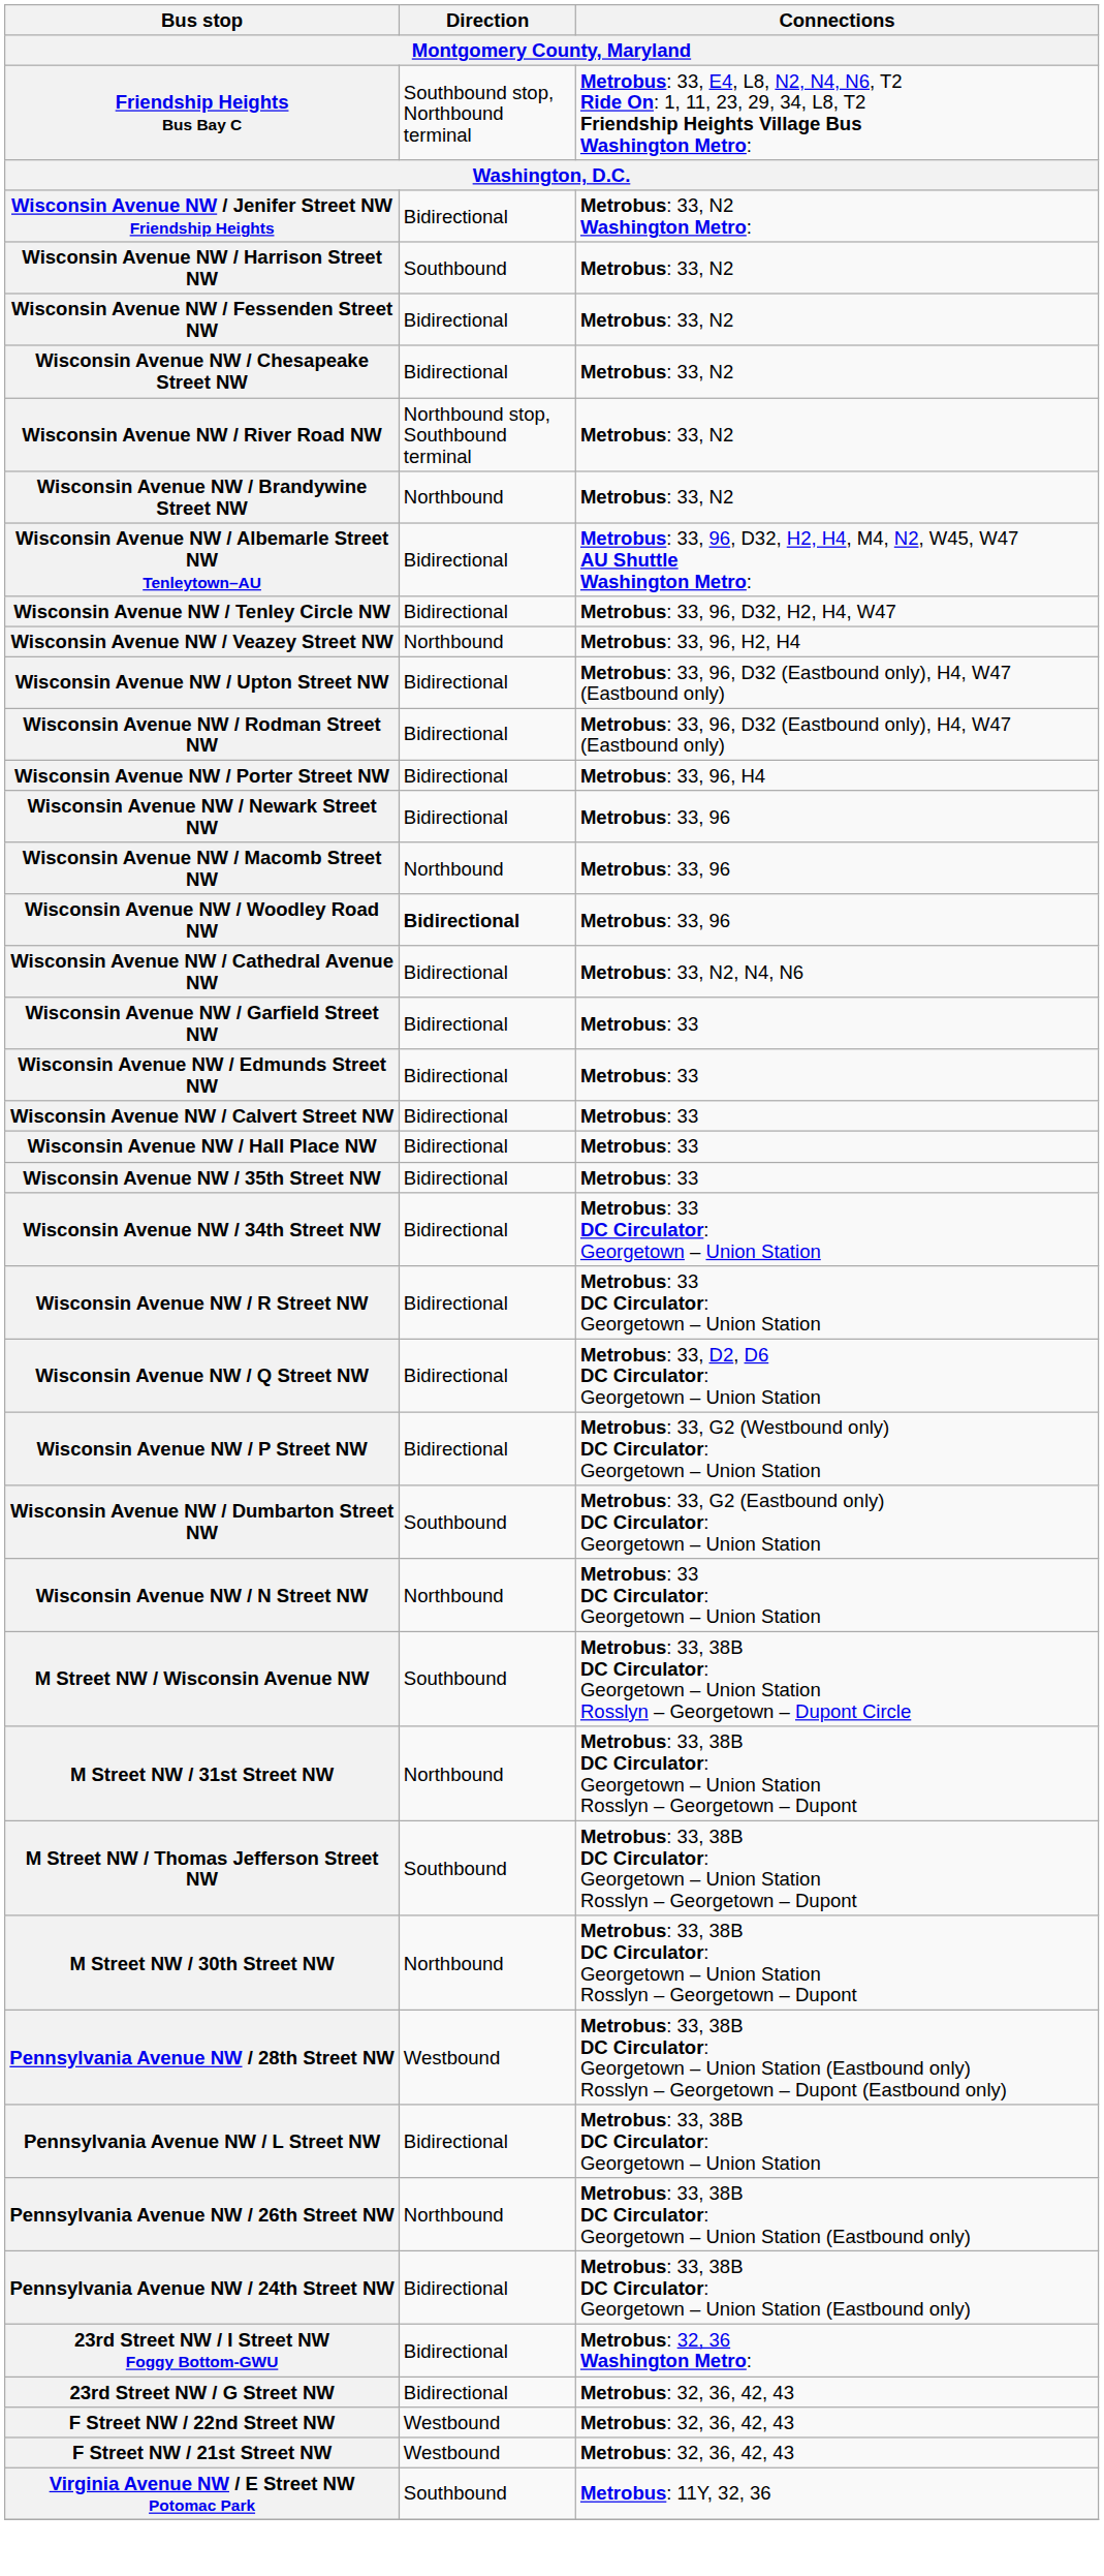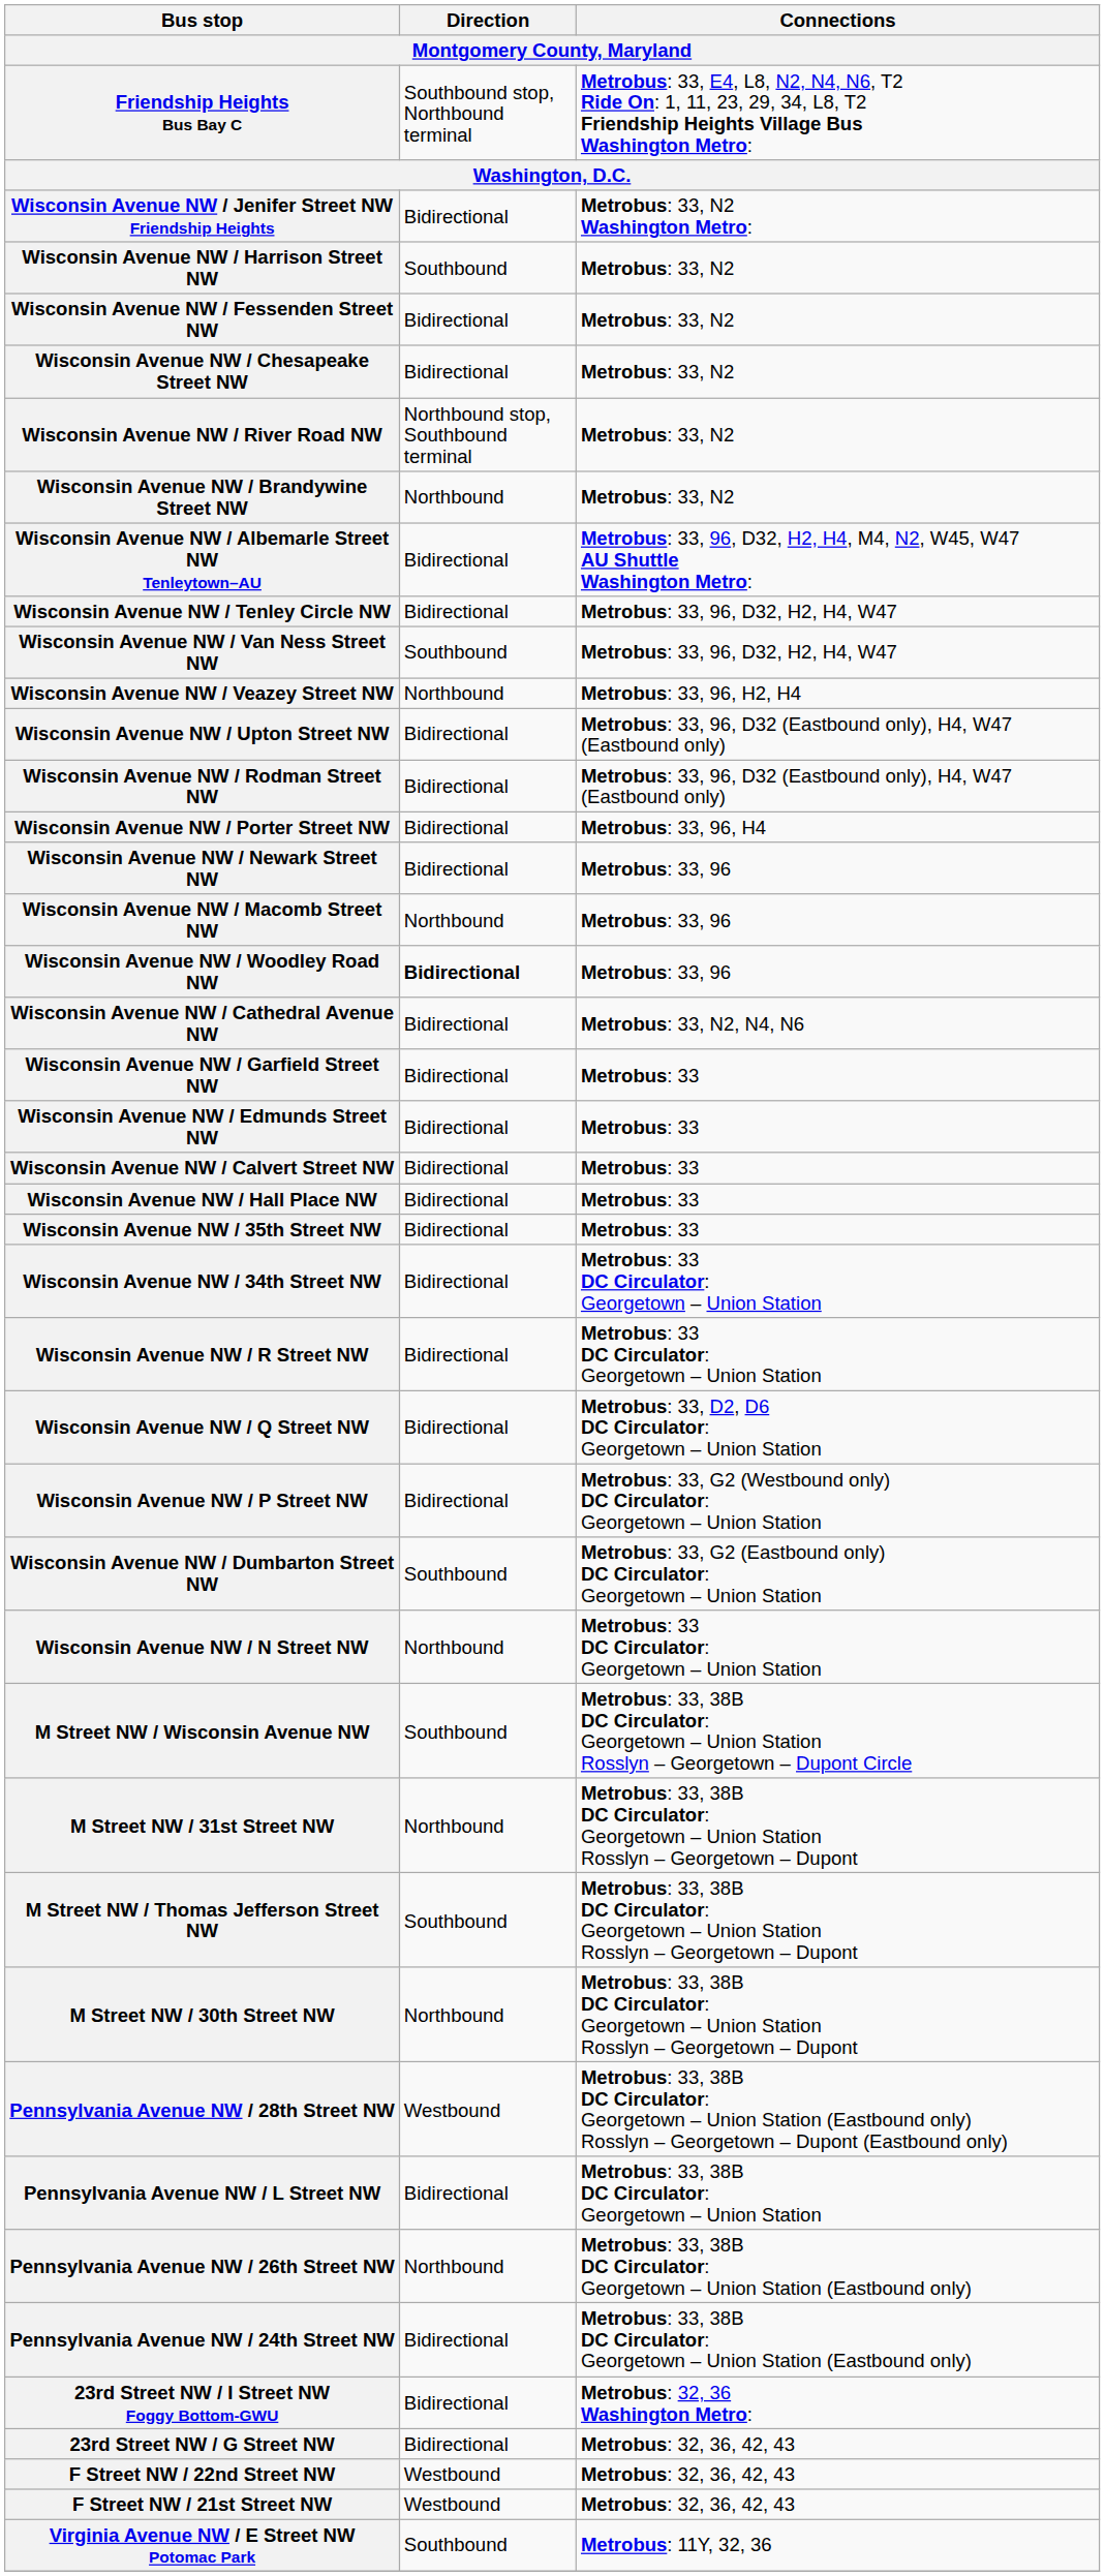 <table class="wikitable collapsible collapsed" style="font-size: 95%;">
 <tr>
 <th>Bus stop</th>
 <th>Direction</th>
 <th>Connections</th>
 </tr>
 <tr>
 <th colspan="3"><a href='#'>Montgomery County, Maryland</a></th>
 </tr>
 <tr>
 <th><a href='#'>Friendship Heights</a><br><small>Bus Bay C</small></th>
 <td>Southbound stop,<br>Northbound terminal</td>
 <td> <strong><a href='#'>Metrobus</a></strong>: 33, <a href='#'>E4</a>, L8, <a href='#'>N2, N4, N6</a>, T2<br> <strong><a href='#'>Ride On</a></strong>: 1, 11, 23, 29, 34, L8, T2<br> <strong>Friendship Heights Village Bus</strong><br> <strong><a href='#'>Washington Metro</a></strong>: </td>
 </tr>
 <tr>
 <th colspan="3"><a href='#'>Washington, D.C.</a></th>
 </tr>
 <tr>
 <th><a href='#'>Wisconsin Avenue NW</a> / Jenifer Street NW<br><small><a href='#'>Friendship Heights</a></small></th>
 <td>Bidirectional</td>
 <td> <strong>Metrobus</strong>: 33, N2<br> <strong><a href='#'>Washington Metro</a></strong>: </td>
 </tr>
 <tr>
 <th>Wisconsin Avenue NW / Harrison Street NW</th>
 <td>Southbound</td>
 <td> <strong>Metrobus</strong>: 33, N2</td>
 </tr>
 <tr>
 <th>Wisconsin Avenue NW / Fessenden Street NW</th>
 <td>Bidirectional</td>
 <td> <strong>Metrobus</strong>: 33, N2</td>
 </tr>
 <tr>
 <th>Wisconsin Avenue NW / Chesapeake Street NW</th>
 <td>Bidirectional</td>
 <td> <strong>Metrobus</strong>: 33, N2</td>
 </tr>
 <tr>
 <th>Wisconsin Avenue NW / River Road NW</th>
 <td>Northbound stop,<br>Southbound terminal</td>
 <td> <strong>Metrobus</strong>: 33, N2</td>
 </tr>
 <tr>
 <th>Wisconsin Avenue NW / Brandywine Street NW</th>
 <td>Northbound</td>
 <td> <strong>Metrobus</strong>: 33, N2</td>
 </tr>
 <tr>
 <th>Wisconsin Avenue NW / Albemarle Street NW<br><small><a href='#'>Tenleytown–AU</a></small></th>
 <td>Bidirectional</td>
 <td> <strong><a href='#'>Metrobus</a></strong>: 33, <a href='#'>96</a>, D32, <a href='#'>H2, H4</a>, M4, <a href='#'>N2</a>, W45, W47<br> <strong><a href='#'>AU Shuttle</a></strong><br> <strong><a href='#'>Washington Metro</a></strong>: </td>
 </tr>
 <tr>
 <th>Wisconsin Avenue NW / Tenley Circle NW</th>
 <td>Bidirectional</td>
+<td> <strong>Metrobus</strong>: 33, 96, D32, H2, H4, W47</td>
+</tr>
+<tr>
+<th>Wisconsin Avenue NW / Van Ness Street NW</th>
+<td>Southbound</td>
 <td> <strong>Metrobus</strong>: 33, 96, D32, H2, H4, W47</td>
 </tr>
 <tr>
 <th>Wisconsin Avenue NW / Veazey Street NW</th>
 <td>Northbound</td>
 <td> <strong>Metrobus</strong>: 33, 96, H2, H4</td>
 </tr>
 <tr>
 <th>Wisconsin Avenue NW / Upton Street NW</th>
 <td>Bidirectional</td>
 <td> <strong>Metrobus</strong>: 33, 96, D32 (Eastbound only), H4, W47 (Eastbound only)</td>
 </tr>
 <tr>
 <th>Wisconsin Avenue NW / Rodman Street NW</th>
 <td>Bidirectional</td>
 <td> <strong>Metrobus</strong>: 33, 96, D32 (Eastbound only), H4, W47 (Eastbound only)</td>
 </tr>
 <tr>
 <th>Wisconsin Avenue NW / Porter Street NW</th>
 <td>Bidirectional</td>
 <td> <strong>Metrobus</strong>: 33, 96, H4</td>
 </tr>
 <tr>
 <th>Wisconsin Avenue NW / Newark Street NW</th>
 <td>Bidirectional</td>
 <td> <strong>Metrobus</strong>: 33, 96</td>
 </tr>
 <tr>
 <th>Wisconsin Avenue NW / Macomb Street NW</th>
 <td>Northbound</td>
 <td> <strong>Metrobus</strong>: 33, 96</td>
 </tr>
 <tr>
 <th>Wisconsin Avenue NW / Woodley Road NW</th>
 <td><strong>Bidirectional</strong></td>
 <td> <strong>Metrobus</strong>: 33, 96</td>
 </tr>
 <tr>
 <th>Wisconsin Avenue NW / Cathedral Avenue NW</th>
 <td>Bidirectional</td>
 <td> <strong>Metrobus</strong>: 33, N2, N4, N6</td>
 </tr>
 <tr>
 <th>Wisconsin Avenue NW / Garfield Street NW</th>
 <td>Bidirectional</td>
 <td> <strong>Metrobus</strong>: 33</td>
 </tr>
 <tr>
 <th>Wisconsin Avenue NW / Edmunds Street NW</th>
 <td>Bidirectional</td>
 <td> <strong>Metrobus</strong>: 33</td>
 </tr>
 <tr>
 <th>Wisconsin Avenue NW / Calvert Street NW</th>
 <td>Bidirectional</td>
 <td> <strong>Metrobus</strong>: 33</td>
 </tr>
 <tr>
 <th>Wisconsin Avenue NW / Hall Place NW</th>
 <td>Bidirectional</td>
 <td> <strong>Metrobus</strong>: 33</td>
 </tr>
 <tr>
 <th>Wisconsin Avenue NW / 35th Street NW</th>
 <td>Bidirectional</td>
 <td> <strong>Metrobus</strong>: 33</td>
 </tr>
 <tr>
 <th>Wisconsin Avenue NW / 34th Street NW</th>
 <td>Bidirectional</td>
 <td> <strong>Metrobus</strong>: 33<br>  <strong><a href='#'>DC Circulator</a></strong>: <br> <a href='#'>Georgetown</a> – <a href='#'>Union Station</a></td>
 </tr>
 <tr>
 <th>Wisconsin Avenue NW / R Street NW</th>
 <td>Bidirectional</td>
 <td> <strong>Metrobus</strong>: 33<br>  <strong>DC Circulator</strong>: <br> Georgetown – Union Station</td>
 </tr>
 <tr>
 <th>Wisconsin Avenue NW / Q Street NW</th>
 <td>Bidirectional</td>
 <td> <strong>Metrobus</strong>: 33, <a href='#'>D2</a>, <a href='#'>D6</a><br>  <strong>DC Circulator</strong>: <br> Georgetown – Union Station</td>
 </tr>
 <tr>
 <th>Wisconsin Avenue NW / P Street NW</th>
 <td>Bidirectional</td>
 <td> <strong>Metrobus</strong>: 33, G2 (Westbound only)<br>  <strong>DC Circulator</strong>: <br> Georgetown – Union Station</td>
 </tr>
 <tr>
 <th>Wisconsin Avenue NW / Dumbarton Street NW</th>
 <td>Southbound</td>
 <td> <strong>Metrobus</strong>: 33, G2 (Eastbound only)<br>  <strong>DC Circulator</strong>: <br> Georgetown – Union Station</td>
 </tr>
 <tr>
 <th>Wisconsin Avenue NW / N Street NW</th>
 <td>Northbound</td>
 <td> <strong>Metrobus</strong>: 33<br>  <strong>DC Circulator</strong>: <br> Georgetown – Union Station</td>
 </tr>
 <tr>
 <th>M Street NW / Wisconsin Avenue NW</th>
 <td>Southbound</td>
 <td> <strong>Metrobus</strong>: 33, 38B<br>  <strong>DC Circulator</strong>: <br> Georgetown – Union Station<br> <a href='#'>Rosslyn</a> – Georgetown – <a href='#'>Dupont Circle</a></td>
 </tr>
 <tr>
 <th>M Street NW / 31st Street NW</th>
 <td>Northbound</td>
 <td> <strong>Metrobus</strong>: 33, 38B<br>  <strong>DC Circulator</strong>: <br> Georgetown – Union Station<br> Rosslyn – Georgetown – Dupont</td>
 </tr>
 <tr>
 <th>M Street NW / Thomas Jefferson Street NW</th>
 <td>Southbound</td>
 <td> <strong>Metrobus</strong>: 33, 38B<br>  <strong>DC Circulator</strong>: <br> Georgetown – Union Station<br> Rosslyn – Georgetown – Dupont</td>
 </tr>
 <tr>
 <th>M Street NW / 30th Street NW</th>
 <td>Northbound</td>
 <td> <strong>Metrobus</strong>: 33, 38B<br>  <strong>DC Circulator</strong>: <br> Georgetown – Union Station<br> Rosslyn – Georgetown – Dupont</td>
 </tr>
 <tr>
 <th><a href='#'>Pennsylvania Avenue NW</a> / 28th Street NW</th>
 <td>Westbound</td>
 <td> <strong>Metrobus</strong>: 33, 38B<br>  <strong>DC Circulator</strong>: <br> Georgetown – Union Station (Eastbound only)<br> Rosslyn – Georgetown – Dupont (Eastbound only)</td>
 </tr>
 <tr>
 <th>Pennsylvania Avenue NW / L Street NW</th>
 <td>Bidirectional</td>
 <td> <strong>Metrobus</strong>: 33, 38B<br>  <strong>DC Circulator</strong>: <br> Georgetown – Union Station</td>
 </tr>
 <tr>
 <th>Pennsylvania Avenue NW / 26th Street NW</th>
 <td>Northbound</td>
 <td> <strong>Metrobus</strong>: 33, 38B<br>  <strong>DC Circulator</strong>: <br> Georgetown – Union Station (Eastbound only)</td>
 </tr>
 <tr>
 <th>Pennsylvania Avenue NW / 24th Street NW</th>
 <td>Bidirectional</td>
 <td> <strong>Metrobus</strong>: 33, 38B<br>  <strong>DC Circulator</strong>: <br> Georgetown – Union Station (Eastbound only)</td>
 </tr>
 <tr>
 <th>23rd Street NW / I Street NW<br><small><a href='#'>Foggy Bottom-GWU</a></small></th>
 <td>Bidirectional</td>
 <td> <strong>Metrobus</strong>: <a href='#'>32, 36</a> <br>  <strong><a href='#'>Washington Metro</a></strong>:    </td>
 </tr>
 <tr>
 <th>23rd Street NW / G Street NW</th>
 <td>Bidirectional</td>
 <td> <strong>Metrobus</strong>: 32, 36, 42, 43</td>
 </tr>
 <tr>
 <th>F Street NW / 22nd Street NW</th>
 <td>Westbound</td>
 <td> <strong>Metrobus</strong>: 32, 36, 42, 43</td>
 </tr>
 <tr>
 <th>F Street NW / 21st Street NW</th>
 <td>Westbound</td>
 <td> <strong>Metrobus</strong>: 32, 36, 42, 43</td>
 </tr>
 <tr>
 <th><a href='#'>Virginia Avenue NW</a> / E Street NW<br><small><a href='#'>Potomac Park</a></small></th>
 <td>Southbound</td>
 <td> <strong><a href='#'>Metrobus</a></strong>: 11Y, 32, 36</td>
 </tr>
 <tr>
 </tr>
 </table>
